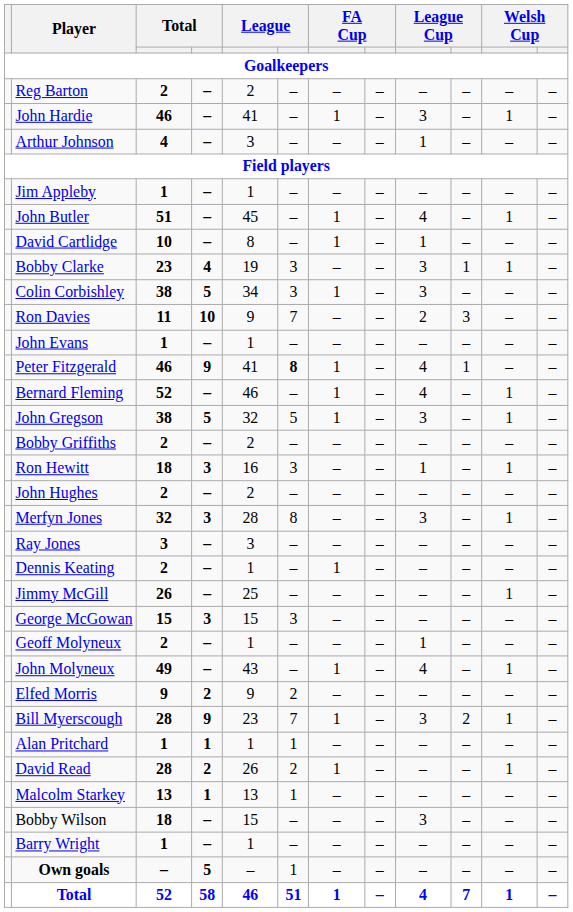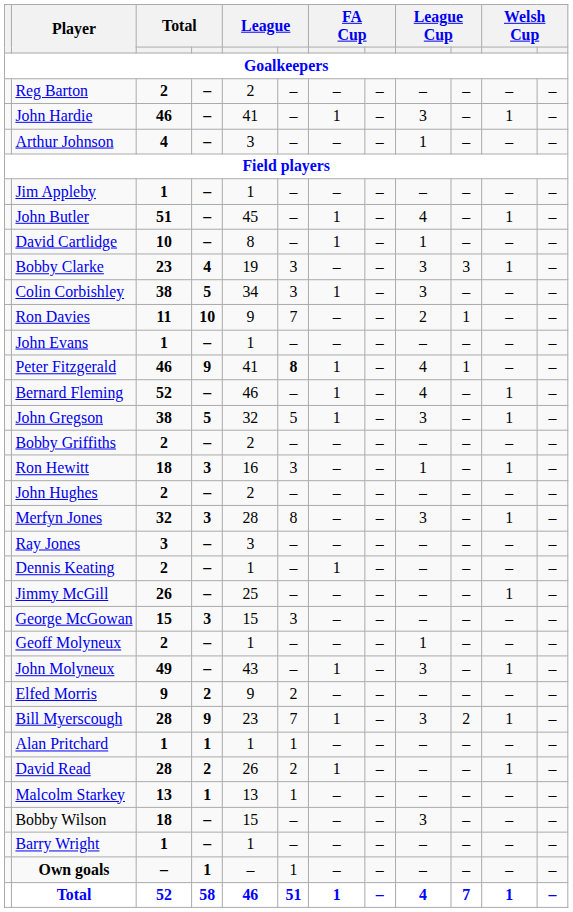 <table class="wikitable" style="text-align:center;">
 <tr>
 <th rowspan="2" style="font-size:80%;"></th>
 <th rowspan="2">Player</th>
 <th colspan="2">Total</th>
 <th colspan="2"><a href='#'>League</a></th>
 <th colspan="2"><a href='#'>FA<br>Cup</a></th>
 <th colspan="2"><a href='#'>League<br>Cup</a></th>
 <th colspan="2"><a href='#'>Welsh<br>Cup</a></th>
 </tr>
 <tr>
 <th style="width: 50px; font-size:80%;"></th>
 <th style="width: 25px; font-size:80%;"></th>
 <th style="width: 50px; font-size:80%;"></th>
 <th style="width: 25px; font-size:80%;"></th>
 <th style="width: 50px; font-size:80%;"></th>
 <th style="width: 25px; font-size:80%;"></th>
 <th style="width: 50px; font-size:80%;"></th>
 <th style="width: 25px; font-size:80%;"></th>
 <th style="width: 50px; font-size:80%;"></th>
 <th style="width: 25px; font-size:80%;"></th>
 </tr>
 <tr>
 <td colspan="12" style="background:white; color:blue; text-align:center;"><strong>Goalkeepers</strong></td>
 </tr>
 <tr>
 <td></td>
 <td style="text-align:left;"><a href='#'>Reg Barton</a></td>
 <td><strong>2</strong></td>
 <td><strong>–</strong></td>
 <td>2</td>
 <td>–</td>
 <td>–</td>
 <td>–</td>
 <td>–</td>
 <td>–</td>
 <td>–</td>
 <td>–</td>
 </tr>
 <tr>
 <td></td>
 <td style="text-align:left;"><a href='#'>John Hardie</a></td>
 <td><strong>46</strong></td>
 <td><strong>–</strong></td>
 <td>41</td>
 <td>–</td>
 <td>1</td>
 <td>–</td>
 <td>3</td>
 <td>–</td>
 <td>1</td>
 <td>–</td>
 </tr>
 <tr>
 <td></td>
 <td style="text-align:left;"><a href='#'>Arthur Johnson</a></td>
 <td><strong>4</strong></td>
 <td><strong>–</strong></td>
 <td>3</td>
 <td>–</td>
 <td>–</td>
 <td>–</td>
 <td>1</td>
 <td>–</td>
 <td>–</td>
 <td>–</td>
 </tr>
 <tr>
 <td colspan="12" style="background:white; color:blue; text-align:center;"><strong>Field players</strong></td>
 </tr>
 <tr>
 <td></td>
 <td style="text-align:left;"><a href='#'>Jim Appleby</a></td>
 <td><strong>1</strong></td>
 <td><strong>–</strong></td>
 <td>1</td>
 <td>–</td>
 <td>–</td>
 <td>–</td>
 <td>–</td>
 <td>–</td>
 <td>–</td>
 <td>–</td>
 </tr>
 <tr>
 <td></td>
 <td style="text-align:left;"><a href='#'>John Butler</a></td>
 <td><strong>51</strong></td>
 <td><strong>–</strong></td>
 <td>45</td>
 <td>–</td>
 <td>1</td>
 <td>–</td>
 <td>4</td>
 <td>–</td>
 <td>1</td>
 <td>–</td>
 </tr>
 <tr>
 <td></td>
 <td style="text-align:left;"><a href='#'>David Cartlidge</a></td>
 <td><strong>10</strong></td>
 <td><strong>–</strong></td>
 <td>8</td>
 <td>–</td>
 <td>1</td>
 <td>–</td>
 <td>1</td>
 <td>–</td>
 <td>–</td>
 <td>–</td>
 </tr>
 <tr>
 <td></td>
 <td style="text-align:left;"><a href='#'>Bobby Clarke</a></td>
 <td><strong>23</strong></td>
 <td><strong>4</strong></td>
 <td>19</td>
 <td>3</td>
 <td>–</td>
 <td>–</td>
 <td>3</td>
-<td>1</td>
+<td>3</td>
 <td>1</td>
 <td>–</td>
 </tr>
 <tr>
 <td></td>
 <td style="text-align:left;"><a href='#'>Colin Corbishley</a></td>
 <td><strong>38</strong></td>
 <td><strong>5</strong></td>
 <td>34</td>
 <td>3</td>
 <td>1</td>
 <td>–</td>
 <td>3</td>
 <td>–</td>
 <td>–</td>
 <td>–</td>
 </tr>
 <tr>
 <td></td>
 <td style="text-align:left;"><a href='#'>Ron Davies</a></td>
 <td><strong>11</strong></td>
 <td><strong>10</strong></td>
 <td>9</td>
 <td>7</td>
 <td>–</td>
 <td>–</td>
 <td>2</td>
-<td>3</td>
+<td>1</td>
 <td>–</td>
 <td>–</td>
 </tr>
 <tr>
 <td></td>
 <td style="text-align:left;"><a href='#'>John Evans</a></td>
 <td><strong>1</strong></td>
 <td><strong>–</strong></td>
 <td>1</td>
 <td>–</td>
 <td>–</td>
 <td>–</td>
 <td>–</td>
 <td>–</td>
 <td>–</td>
 <td>–</td>
 </tr>
 <tr>
 <td></td>
 <td style="text-align:left;"><a href='#'>Peter Fitzgerald</a></td>
 <td><strong>46</strong></td>
 <td><strong>9</strong></td>
 <td>41</td>
 <td><strong>8</strong></td>
 <td>1</td>
 <td>–</td>
 <td>4</td>
 <td>1</td>
 <td>–</td>
 <td>–</td>
 </tr>
 <tr>
 <td></td>
 <td style="text-align:left;"><a href='#'>Bernard Fleming</a></td>
 <td><strong>52</strong></td>
 <td><strong>–</strong></td>
 <td>46</td>
 <td>–</td>
 <td>1</td>
 <td>–</td>
 <td>4</td>
 <td>–</td>
 <td>1</td>
 <td>–</td>
 </tr>
 <tr>
 <td></td>
 <td style="text-align:left;"><a href='#'>John Gregson</a></td>
 <td><strong>38</strong></td>
 <td><strong>5</strong></td>
 <td>32</td>
 <td>5</td>
 <td>1</td>
 <td>–</td>
 <td>3</td>
 <td>–</td>
 <td>1</td>
 <td>–</td>
 </tr>
 <tr>
 <td></td>
 <td style="text-align:left;"><a href='#'>Bobby Griffiths</a></td>
 <td><strong>2</strong></td>
 <td><strong>–</strong></td>
 <td>2</td>
 <td>–</td>
 <td>–</td>
 <td>–</td>
 <td>–</td>
 <td>–</td>
 <td>–</td>
 <td>–</td>
 </tr>
 <tr>
 <td></td>
 <td style="text-align:left;"><a href='#'>Ron Hewitt</a></td>
 <td><strong>18</strong></td>
 <td><strong>3</strong></td>
 <td>16</td>
 <td>3</td>
 <td>–</td>
 <td>–</td>
 <td>1</td>
 <td>–</td>
 <td>1</td>
 <td>–</td>
 </tr>
 <tr>
 <td></td>
 <td style="text-align:left;"><a href='#'>John Hughes</a></td>
 <td><strong>2</strong></td>
 <td><strong>–</strong></td>
 <td>2</td>
 <td>–</td>
 <td>–</td>
 <td>–</td>
 <td>–</td>
 <td>–</td>
 <td>–</td>
 <td>–</td>
 </tr>
 <tr>
 <td></td>
 <td style="text-align:left;"><a href='#'>Merfyn Jones</a></td>
 <td><strong>32</strong></td>
 <td><strong>3</strong></td>
 <td>28</td>
 <td>8</td>
 <td>–</td>
 <td>–</td>
 <td>3</td>
 <td>–</td>
 <td>1</td>
 <td>–</td>
 </tr>
 <tr>
 <td></td>
 <td style="text-align:left;"><a href='#'>Ray Jones</a></td>
 <td><strong>3</strong></td>
 <td><strong>–</strong></td>
 <td>3</td>
 <td>–</td>
 <td>–</td>
 <td>–</td>
 <td>–</td>
 <td>–</td>
 <td>–</td>
 <td>–</td>
 </tr>
 <tr>
 <td></td>
 <td style="text-align:left;"><a href='#'>Dennis Keating</a></td>
 <td><strong>2</strong></td>
 <td><strong>–</strong></td>
 <td>1</td>
 <td>–</td>
 <td>1</td>
 <td>–</td>
 <td>–</td>
 <td>–</td>
 <td>–</td>
 <td>–</td>
 </tr>
 <tr>
 <td></td>
 <td style="text-align:left;"><a href='#'>Jimmy McGill</a></td>
 <td><strong>26</strong></td>
 <td><strong>–</strong></td>
 <td>25</td>
 <td>–</td>
 <td>–</td>
 <td>–</td>
 <td>–</td>
 <td>–</td>
 <td>1</td>
 <td>–</td>
 </tr>
 <tr>
 <td></td>
 <td style="text-align:left;"><a href='#'>George McGowan</a></td>
 <td><strong>15</strong></td>
 <td><strong>3</strong></td>
 <td>15</td>
 <td>3</td>
 <td>–</td>
 <td>–</td>
 <td>–</td>
 <td>–</td>
 <td>–</td>
 <td>–</td>
 </tr>
 <tr>
 <td></td>
 <td style="text-align:left;"><a href='#'>Geoff Molyneux</a></td>
 <td><strong>2</strong></td>
 <td><strong>–</strong></td>
 <td>1</td>
 <td>–</td>
 <td>–</td>
 <td>–</td>
 <td>1</td>
 <td>–</td>
 <td>–</td>
 <td>–</td>
 </tr>
 <tr>
 <td></td>
 <td style="text-align:left;"><a href='#'>John Molyneux</a></td>
 <td><strong>49</strong></td>
 <td><strong>–</strong></td>
 <td>43</td>
 <td>–</td>
 <td>1</td>
 <td>–</td>
-<td>4</td>
+<td>3</td>
 <td>–</td>
 <td>1</td>
 <td>–</td>
 </tr>
 <tr>
 <td></td>
 <td style="text-align:left;"><a href='#'>Elfed Morris</a></td>
 <td><strong>9</strong></td>
 <td><strong>2</strong></td>
 <td>9</td>
 <td>2</td>
 <td>–</td>
 <td>–</td>
 <td>–</td>
 <td>–</td>
 <td>–</td>
 <td>–</td>
 </tr>
 <tr>
 <td></td>
 <td style="text-align:left;"><a href='#'>Bill Myerscough</a></td>
 <td><strong>28</strong></td>
 <td><strong>9</strong></td>
 <td>23</td>
 <td>7</td>
 <td>1</td>
 <td>–</td>
 <td>3</td>
 <td>2</td>
 <td>1</td>
 <td>–</td>
 </tr>
 <tr>
 <td></td>
 <td style="text-align:left;"><a href='#'>Alan Pritchard</a></td>
 <td><strong>1</strong></td>
 <td><strong>1</strong></td>
 <td>1</td>
 <td>1</td>
 <td>–</td>
 <td>–</td>
 <td>–</td>
 <td>–</td>
 <td>–</td>
 <td>–</td>
 </tr>
 <tr>
 <td></td>
 <td style="text-align:left;"><a href='#'>David Read</a></td>
 <td><strong>28</strong></td>
 <td><strong>2</strong></td>
 <td>26</td>
 <td>2</td>
 <td>1</td>
 <td>–</td>
 <td>–</td>
 <td>–</td>
 <td>1</td>
 <td>–</td>
 </tr>
 <tr>
 <td></td>
 <td style="text-align:left;"><a href='#'>Malcolm Starkey</a></td>
 <td><strong>13</strong></td>
 <td><strong>1</strong></td>
 <td>13</td>
 <td>1</td>
 <td>–</td>
 <td>–</td>
 <td>–</td>
 <td>–</td>
 <td>–</td>
 <td>–</td>
 </tr>
 <tr>
 <td></td>
 <td style="text-align:left;">Bobby Wilson</td>
 <td><strong>18</strong></td>
 <td><strong>–</strong></td>
 <td>15</td>
 <td>–</td>
 <td>–</td>
 <td>–</td>
 <td>3</td>
 <td>–</td>
 <td>–</td>
 <td>–</td>
 </tr>
 <tr>
 <td></td>
 <td style="text-align:left;"><a href='#'>Barry Wright</a></td>
 <td><strong>1</strong></td>
 <td><strong>–</strong></td>
 <td>1</td>
 <td>–</td>
 <td>–</td>
 <td>–</td>
 <td>–</td>
 <td>–</td>
 <td>–</td>
 <td>–</td>
 </tr>
 <tr>
 <td></td>
 <td><strong>Own goals</strong></td>
 <td><strong>–</strong></td>
-<td><strong>5</strong></td>
+<td><strong>1</strong></td>
 <td>–</td>
 <td>1</td>
 <td>–</td>
 <td>–</td>
 <td>–</td>
 <td>–</td>
 <td>–</td>
 <td>–</td>
 </tr>
 <tr style="background:white; color:blue; text-align:center;">
 <td></td>
 <td><strong>Total</strong></td>
 <td><strong>52</strong></td>
 <td><strong>58</strong></td>
 <td><strong>46</strong></td>
 <td><strong>51</strong></td>
 <td><strong>1</strong></td>
 <td><strong>–</strong></td>
 <td><strong>4</strong></td>
 <td><strong>7</strong></td>
 <td><strong>1</strong></td>
 <td><strong>–</strong></td>
 </tr>
 </table>
